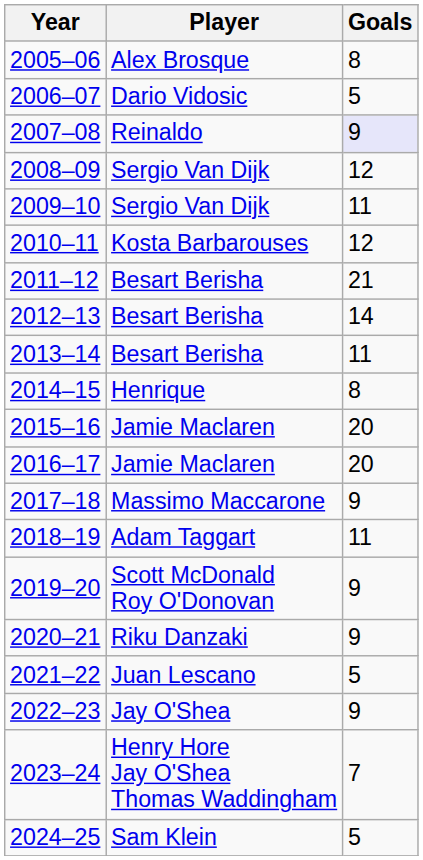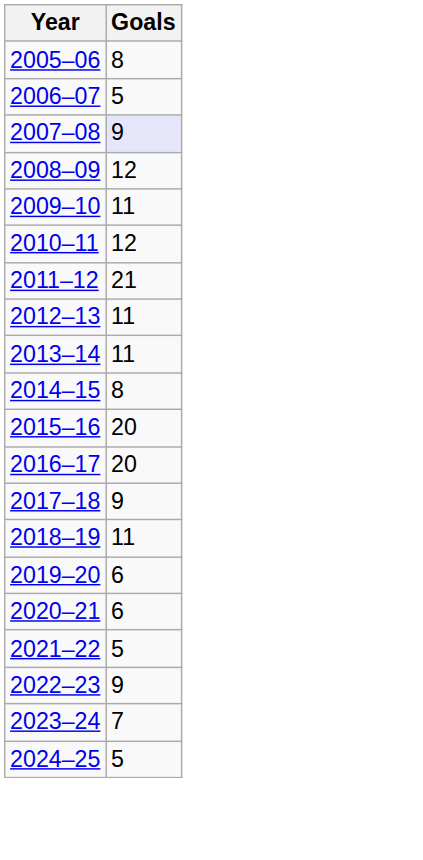 <table class="wikitable">
 <tr>
 <th>Year</th>
-<th>Player</th>
 <th>Goals</th>
 </tr>
 <tr>
 <td><a href='#'>2005–06</a></td>
-<td> <a href='#'>Alex Brosque</a></td>
 <td>8</td>
 </tr>
 <tr>
 <td><a href='#'>2006–07</a></td>
-<td> <a href='#'>Dario Vidosic</a></td>
 <td>5</td>
 </tr>
 <tr>
 <td><a href='#'>2007–08</a></td>
-<td> <a href='#'>Reinaldo</a></td>
 <td style="background: lavender;">9</td>
 </tr>
 <tr>
 <td><a href='#'>2008–09</a></td>
-<td> <a href='#'>Sergio Van Dijk</a></td>
 <td>12</td>
 </tr>
 <tr>
 <td><a href='#'>2009–10</a></td>
-<td> <a href='#'>Sergio Van Dijk</a></td>
 <td>11</td>
 </tr>
 <tr>
 <td><a href='#'>2010–11</a></td>
-<td> <a href='#'>Kosta Barbarouses</a></td>
 <td>12</td>
 </tr>
 <tr>
 <td><a href='#'>2011–12</a></td>
-<td> <a href='#'>Besart Berisha</a></td>
 <td>21</td>
 </tr>
 <tr>
 <td><a href='#'>2012–13</a></td>
-<td> <a href='#'>Besart Berisha</a></td>
-<td>14</td>
+<td>11</td>
 </tr>
 <tr>
 <td><a href='#'>2013–14</a></td>
-<td> <a href='#'>Besart Berisha</a></td>
 <td>11</td>
 </tr>
 <tr>
 <td><a href='#'>2014–15</a></td>
-<td> <a href='#'>Henrique</a></td>
 <td>8</td>
 </tr>
 <tr>
 <td><a href='#'>2015–16</a></td>
-<td> <a href='#'>Jamie Maclaren</a></td>
 <td>20</td>
 </tr>
 <tr>
 <td><a href='#'>2016–17</a></td>
-<td> <a href='#'>Jamie Maclaren</a></td>
 <td>20</td>
 </tr>
 <tr>
 <td><a href='#'>2017–18</a></td>
-<td> <a href='#'>Massimo Maccarone</a></td>
 <td>9</td>
 </tr>
 <tr>
 <td><a href='#'>2018–19</a></td>
-<td> <a href='#'>Adam Taggart</a></td>
 <td>11</td>
 </tr>
 <tr>
 <td><a href='#'>2019–20</a></td>
-<td> <a href='#'>Scott McDonald</a> <br> <a href='#'>Roy O'Donovan</a></td>
-<td>9</td>
+<td>6</td>
 </tr>
 <tr>
 <td><a href='#'>2020–21</a></td>
-<td> <a href='#'>Riku Danzaki</a></td>
-<td>9</td>
+<td>6</td>
 </tr>
 <tr>
 <td><a href='#'>2021–22</a></td>
-<td> <a href='#'>Juan Lescano</a></td>
 <td>5</td>
 </tr>
 <tr>
 <td><a href='#'>2022–23</a></td>
-<td> <a href='#'>Jay O'Shea</a></td>
 <td>9</td>
 </tr>
 <tr>
 <td><a href='#'>2023–24</a></td>
-<td> <a href='#'>Henry Hore</a> <br> <a href='#'>Jay O'Shea</a> <br> <a href='#'>Thomas Waddingham</a></td>
 <td>7</td>
 </tr>
 <tr>
 <td><a href='#'>2024–25</a></td>
-<td> <a href='#'>Sam Klein</a></td>
 <td>5</td>
 </tr>
 </table>
